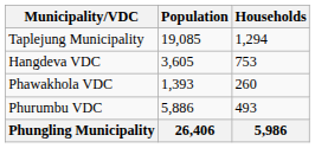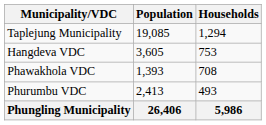 <table class="wikitable">
 <tr>
 <th>Municipality/VDC</th>
 <th>Population</th>
 <th>Households</th>
 </tr>
 <tr>
 <td>Taplejung Municipality</td>
 <td>19,085</td>
 <td>1,294</td>
 </tr>
 <tr>
 <td>Hangdeva VDC</td>
 <td>3,605</td>
 <td>753</td>
 </tr>
 <tr>
 <td>Phawakhola VDC</td>
 <td>1,393</td>
-<td>260</td>
+<td>708</td>
 </tr>
 <tr>
 <td>Phurumbu VDC</td>
-<td>5,886</td>
+<td>2,413</td>
 <td>493</td>
 </tr>
 <tr>
 <th>Phungling Municipality</th>
 <th>26,406</th>
 <th>5,986</th>
 </tr>
 </table>
